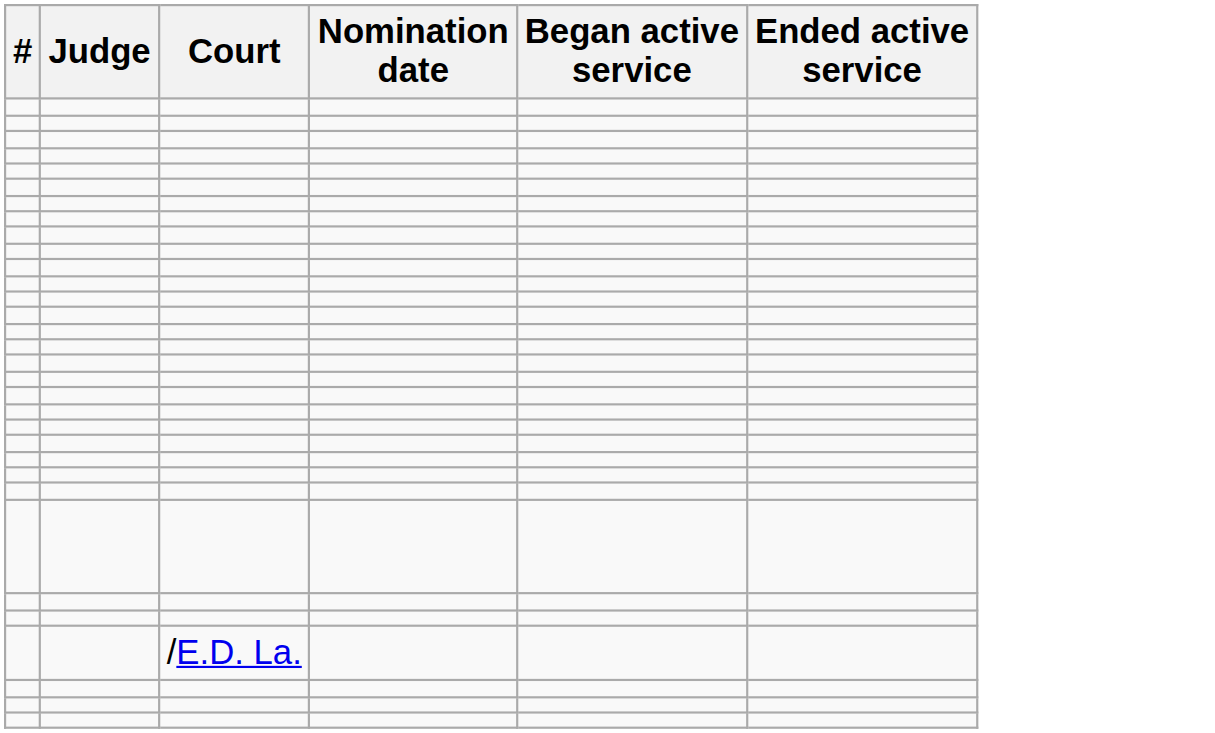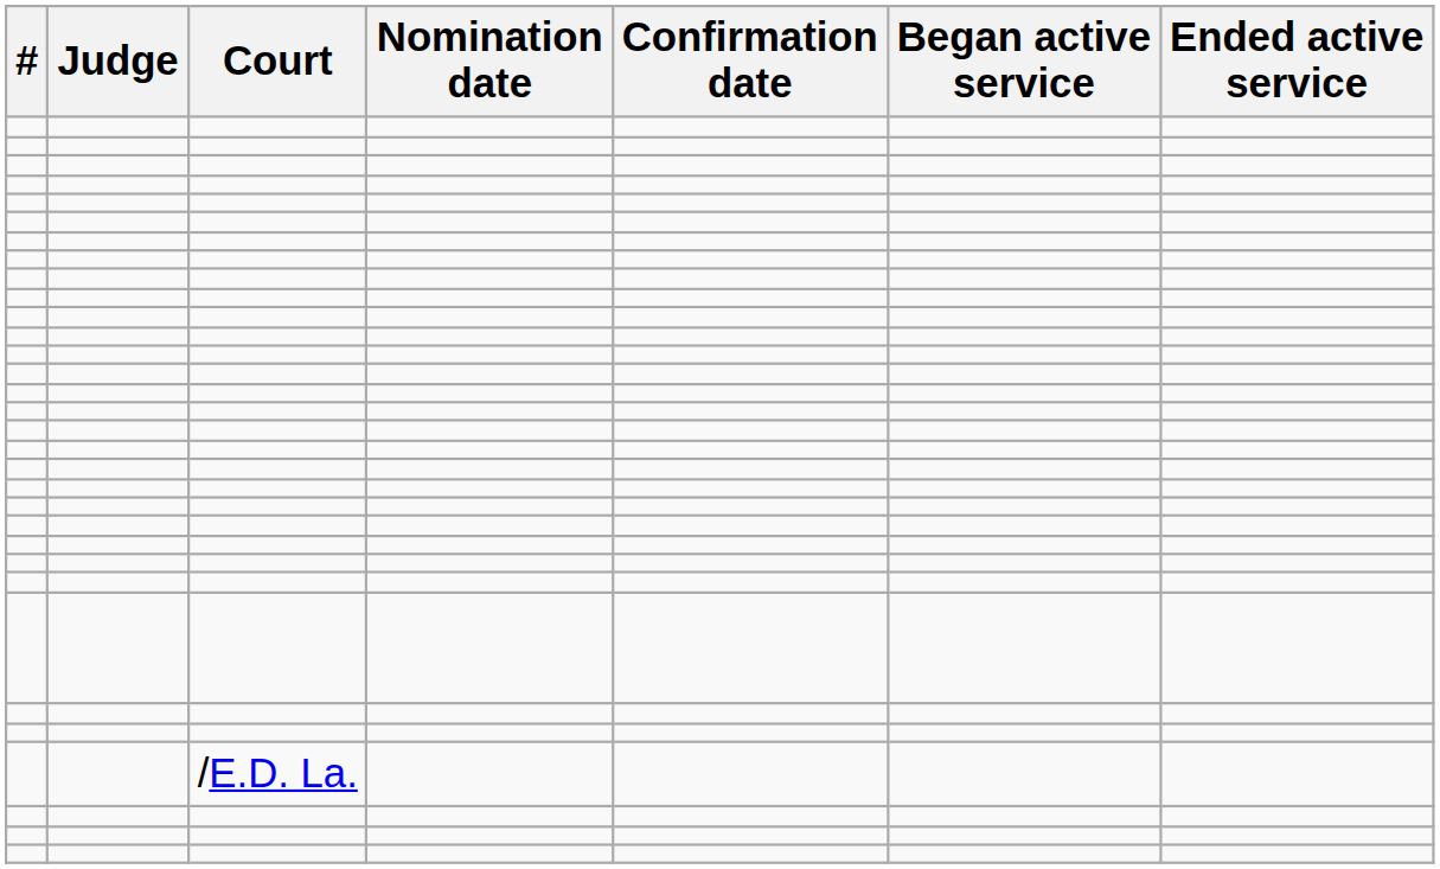 <table class="sortable wikitable">
 <tr bgcolor="#ececec">
 <th>#</th>
 <th>Judge</th>
 <th>Court<br></th>
 <th>Nomination<br>date</th>
+<th>Confirmation<br>date</th>
 <th>Began active<br>service</th>
 <th>Ended active<br>service</th>
 </tr>
 <tr>
+<td></td>
 <td></td>
 <td></td>
 <td></td>
 <td></td>
 <td></td>
 <td></td>
 </tr>
 <tr>
 <td></td>
 <td></td>
 <td></td>
 <td></td>
 <td></td>
 <td></td>
+<td></td>
 </tr>
 <tr>
+<td></td>
 <td></td>
 <td></td>
 <td></td>
 <td></td>
 <td></td>
 <td></td>
 </tr>
 <tr>
 <td></td>
 <td></td>
 <td></td>
 <td></td>
 <td></td>
 <td></td>
+<td></td>
 </tr>
 <tr>
+<td></td>
 <td></td>
 <td></td>
 <td></td>
 <td></td>
 <td></td>
 <td></td>
 </tr>
 <tr>
 <td></td>
 <td></td>
 <td></td>
 <td></td>
 <td></td>
 <td></td>
+<td></td>
 </tr>
 <tr>
+<td></td>
 <td></td>
 <td></td>
 <td></td>
 <td></td>
 <td></td>
 <td></td>
 </tr>
 <tr>
 <td></td>
 <td></td>
 <td></td>
 <td></td>
 <td></td>
 <td></td>
+<td></td>
 </tr>
 <tr>
+<td></td>
+<td></td>
+<td></td>
+<td></td>
+<td></td>
+<td></td>
+<td></td>
+</tr>
+<tr>
+<td></td>
+<td></td>
+<td></td>
+<td></td>
+<td align="center"></td>
+<td></td>
+<td></td>
+</tr>
+<tr>
+<td></td>
 <td></td>
 <td></td>
 <td></td>
 <td></td>
 <td></td>
 <td></td>
 </tr>
 <tr>
 <td></td>
 <td></td>
 <td></td>
 <td></td>
 <td></td>
 <td></td>
+<td></td>
 </tr>
 <tr>
+<td></td>
 <td></td>
 <td></td>
 <td></td>
 <td></td>
 <td></td>
 <td></td>
 </tr>
 <tr>
 <td></td>
 <td></td>
 <td></td>
 <td></td>
 <td></td>
 <td></td>
+<td></td>
 </tr>
 <tr>
+<td></td>
 <td></td>
 <td></td>
 <td></td>
 <td></td>
 <td></td>
 <td></td>
 </tr>
 <tr>
 <td></td>
 <td></td>
 <td></td>
 <td></td>
 <td></td>
 <td></td>
+<td></td>
 </tr>
 <tr>
+<td></td>
 <td></td>
 <td></td>
 <td></td>
 <td></td>
 <td></td>
 <td></td>
 </tr>
 <tr>
 <td></td>
 <td></td>
 <td></td>
 <td></td>
 <td></td>
 <td></td>
+<td></td>
 </tr>
 <tr>
+<td></td>
 <td></td>
 <td></td>
 <td></td>
 <td></td>
 <td></td>
 <td></td>
 </tr>
 <tr>
 <td></td>
 <td></td>
 <td></td>
 <td></td>
 <td></td>
 <td></td>
+<td></td>
 </tr>
 <tr>
+<td></td>
 <td></td>
 <td></td>
 <td></td>
 <td></td>
 <td></td>
 <td></td>
 </tr>
 <tr>
 <td></td>
 <td></td>
 <td></td>
 <td></td>
 <td></td>
 <td></td>
+<td></td>
 </tr>
 <tr>
+<td></td>
 <td></td>
 <td></td>
 <td></td>
 <td></td>
 <td></td>
 <td></td>
 </tr>
 <tr>
 <td></td>
 <td></td>
 <td></td>
 <td></td>
 <td></td>
 <td></td>
+<td></td>
 </tr>
 <tr>
+<td></td>
 <td></td>
 <td></td>
 <td></td>
 <td></td>
 <td></td>
 <td></td>
 </tr>
 <tr>
 <td></td>
 <td></td>
 <td></td>
 <td></td>
 <td></td>
 <td></td>
+<td><br><br></td>
 </tr>
 <tr>
 <td></td>
-<td></td>
-<td></td>
-<td></td>
-<td></td>
-<td></td>
-</tr>
-<tr>
-<td></td>
-<td></td>
-<td></td>
-<td></td>
-<td></td>
-<td><br><br></td>
-</tr>
-<tr>
 <td></td>
 <td></td>
 <td></td>
 <td></td>
 <td></td>
 <td></td>
 </tr>
 <tr>
 <td></td>
 <td></td>
 <td></td>
 <td></td>
 <td></td>
 <td></td>
+<td></td>
 </tr>
 <tr>
 <td></td>
 <td></td>
 <td>/<a href='#'>E.D. La.</a></td>
 <td></td>
 <td></td>
 <td></td>
+<td></td>
 </tr>
 <tr>
+<td></td>
 <td></td>
 <td></td>
 <td></td>
 <td></td>
 <td></td>
 <td></td>
 </tr>
 <tr>
 <td></td>
 <td></td>
 <td></td>
 <td></td>
 <td></td>
 <td></td>
+<td></td>
 </tr>
 <tr>
 <td></td>
 <td></td>
 <td></td>
 <td></td>
 <td></td>
 <td></td>
+<td></td>
 </tr>
 </table>
